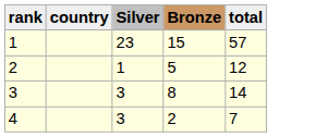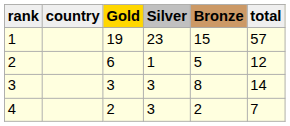 <table class="wikitable" style="background-color:#ffffdf">
 <tr align="left" bgcolor="#efefef">
 <td><strong>rank</strong></td>
 <td><strong>country</strong></td>
+<td bgcolor=gold><strong>Gold</strong></td>
 <td bgcolor=silver><strong>Silver</strong></td>
 <td bgcolor=cc9966><strong>Bronze</strong></td>
 <td><strong>total</strong></td>
 </tr>
 <tr>
 <td>1</td>
 <td></td>
+<td>19</td>
 <td>23</td>
 <td>15</td>
 <td>57</td>
 </tr>
 <tr>
 <td>2</td>
 <td></td>
+<td>6</td>
 <td>1</td>
 <td>5</td>
 <td>12</td>
 </tr>
 <tr>
 <td>3</td>
 <td></td>
 <td>3</td>
+<td>3</td>
 <td>8</td>
 <td>14</td>
 </tr>
 <tr>
 <td>4</td>
 <td></td>
+<td>2</td>
 <td>3</td>
 <td>2</td>
 <td>7</td>
 </tr>
 </table>
